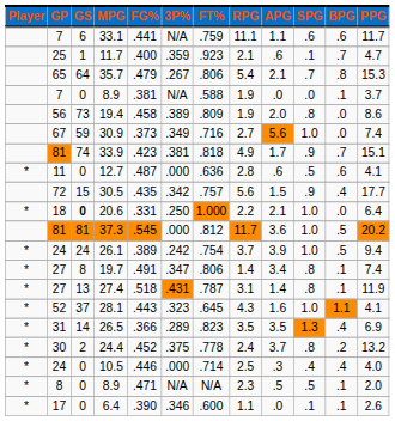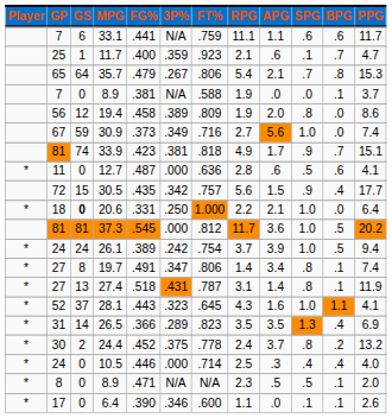 <table class="wikitable sortable" style="text-align:right;">
 <tr>
 <th style="background:#0072CE; color:#FE5000; border-top:#010101 3px solid; border-bottom:#010101 3px solid;">Player</th>
 <th style="background:#0072CE; color:#FE5000; border-top:#010101 3px solid; border-bottom:#010101 3px solid;">GP</th>
 <th style="background:#0072CE; color:#FE5000; border-top:#010101 3px solid; border-bottom:#010101 3px solid;">GS</th>
 <th style="background:#0072CE; color:#FE5000; border-top:#010101 3px solid; border-bottom:#010101 3px solid;">MPG</th>
 <th style="background:#0072CE; color:#FE5000; border-top:#010101 3px solid; border-bottom:#010101 3px solid;">FG%</th>
 <th style="background:#0072CE; color:#FE5000; border-top:#010101 3px solid; border-bottom:#010101 3px solid;">3P%</th>
 <th style="background:#0072CE; color:#FE5000; border-top:#010101 3px solid; border-bottom:#010101 3px solid;">FT%</th>
 <th style="background:#0072CE; color:#FE5000; border-top:#010101 3px solid; border-bottom:#010101 3px solid;">RPG</th>
 <th style="background:#0072CE; color:#FE5000; border-top:#010101 3px solid; border-bottom:#010101 3px solid;">APG</th>
 <th style="background:#0072CE; color:#FE5000; border-top:#010101 3px solid; border-bottom:#010101 3px solid;">SPG</th>
 <th style="background:#0072CE; color:#FE5000; border-top:#010101 3px solid; border-bottom:#010101 3px solid;">BPG</th>
 <th style="background:#0072CE; color:#FE5000; border-top:#010101 3px solid; border-bottom:#010101 3px solid;">PPG</th>
 </tr>
 <tr>
 </tr>
 <tr align="center">
 <td></td>
 <td>7</td>
 <td>6</td>
 <td>33.1</td>
 <td>.441</td>
 <td>N/A</td>
 <td>.759</td>
 <td>11.1</td>
 <td>1.1</td>
 <td>.6</td>
 <td>.6</td>
 <td>11.7</td>
 </tr>
 <tr>
 </tr>
 <tr align="center">
 <td></td>
 <td>25</td>
 <td>1</td>
 <td>11.7</td>
 <td>.400</td>
 <td>.359</td>
 <td>.923</td>
 <td>2.1</td>
 <td>.6</td>
 <td>.1</td>
 <td>.7</td>
 <td>4.7</td>
 </tr>
 <tr>
 </tr>
 <tr align="center">
 <td></td>
 <td>65</td>
 <td>64</td>
 <td>35.7</td>
 <td>.479</td>
 <td>.267</td>
 <td>.806</td>
 <td>5.4</td>
 <td>2.1</td>
 <td>.7</td>
 <td>.8</td>
 <td>15.3</td>
 </tr>
 <tr>
 </tr>
 <tr align="center">
 <td></td>
 <td>7</td>
 <td>0</td>
 <td>8.9</td>
 <td>.381</td>
 <td>N/A</td>
 <td>.588</td>
 <td>1.9</td>
 <td>.0</td>
 <td>.0</td>
 <td>.1</td>
 <td>3.7</td>
 </tr>
 <tr>
 </tr>
 <tr align="center">
 <td></td>
 <td>56</td>
-<td>73</td>
+<td>12</td>
 <td>19.4</td>
 <td>.458</td>
 <td>.389</td>
 <td>.809</td>
 <td>1.9</td>
 <td>2.0</td>
 <td>.8</td>
 <td>.0</td>
 <td>8.6</td>
 </tr>
 <tr>
 </tr>
 <tr align="center">
 <td></td>
 <td>67</td>
 <td>59</td>
 <td>30.9</td>
 <td>.373</td>
 <td>.349</td>
 <td>.716</td>
 <td>2.7</td>
 <td style="background:#ff8c00;">5.6</td>
 <td>1.0</td>
 <td>.0</td>
 <td>7.4</td>
 </tr>
 <tr>
 </tr>
 <tr align="center">
 <td></td>
 <td style="background:#ff8c00;">81</td>
 <td>74</td>
 <td>33.9</td>
 <td>.423</td>
 <td>.381</td>
 <td>.818</td>
 <td>4.9</td>
 <td>1.7</td>
 <td>.9</td>
 <td>.7</td>
 <td>15.1</td>
 </tr>
 <tr>
 </tr>
 <tr align="center">
 <td>*</td>
 <td>11</td>
 <td>0</td>
 <td>12.7</td>
 <td>.487</td>
 <td>.000</td>
 <td>.636</td>
 <td>2.8</td>
 <td>.6</td>
 <td>.5</td>
 <td>.6</td>
 <td>4.1</td>
 </tr>
 <tr>
 </tr>
 <tr align="center">
 <td></td>
 <td>72</td>
 <td>15</td>
 <td>30.5</td>
 <td>.435</td>
 <td>.342</td>
 <td>.757</td>
 <td>5.6</td>
 <td>1.5</td>
 <td>.9</td>
 <td>.4</td>
 <td>17.7</td>
 </tr>
 <tr>
 </tr>
 <tr align="center">
 <td>*</td>
 <td>18</td>
 <td><strong>0</strong></td>
 <td>20.6</td>
 <td>.331</td>
 <td>.250</td>
 <td style="background:#ff8c00;">1.000</td>
 <td>2.2</td>
 <td>2.1</td>
 <td>1.0</td>
 <td>.0</td>
 <td>6.4</td>
 </tr>
 <tr>
 </tr>
 <tr align="center">
 <td></td>
 <td style="background:#ff8c00;">81</td>
 <td style="background:#ff8c00;">81</td>
 <td style="background:#ff8c00;">37.3</td>
 <td style="background:#ff8c00;">.545</td>
 <td>.000</td>
 <td>.812</td>
 <td style="background:#ff8c00;">11.7</td>
 <td>3.6</td>
 <td>1.0</td>
 <td>.5</td>
 <td style="background:#ff8c00;">20.2</td>
 </tr>
 <tr>
 </tr>
 <tr align="center">
 <td>*</td>
 <td>24</td>
 <td>24</td>
 <td>26.1</td>
 <td>.389</td>
 <td>.242</td>
 <td>.754</td>
 <td>3.7</td>
 <td>3.9</td>
 <td>1.0</td>
 <td>.5</td>
 <td>9.4</td>
 </tr>
 <tr>
 </tr>
 <tr align="center">
 <td>*</td>
 <td>27</td>
 <td>8</td>
 <td>19.7</td>
 <td>.491</td>
 <td>.347</td>
 <td>.806</td>
 <td>1.4</td>
 <td>3.4</td>
 <td>.8</td>
 <td>.1</td>
 <td>7.4</td>
 </tr>
 <tr>
 </tr>
 <tr align="center">
 <td>*</td>
 <td>27</td>
 <td>13</td>
 <td>27.4</td>
 <td>.518</td>
 <td style="background:#ff8c00;">.431</td>
 <td>.787</td>
 <td>3.1</td>
 <td>1.4</td>
 <td>.8</td>
 <td>.1</td>
 <td>11.9</td>
 </tr>
 <tr>
 </tr>
 <tr align="center">
 <td>*</td>
 <td>52</td>
 <td>37</td>
 <td>28.1</td>
 <td>.443</td>
 <td>.323</td>
 <td>.645</td>
 <td>4.3</td>
 <td>1.6</td>
 <td>1.0</td>
 <td style="background:#ff8c00;">1.1</td>
 <td>4.1</td>
 </tr>
 <tr>
 </tr>
 <tr align="center">
 <td>*</td>
 <td>31</td>
 <td>14</td>
 <td>26.5</td>
 <td>.366</td>
 <td>.289</td>
 <td>.823</td>
 <td>3.5</td>
 <td>3.5</td>
 <td style="background:#ff8c00;">1.3</td>
 <td>.4</td>
 <td>6.9</td>
 </tr>
 <tr>
 </tr>
 <tr align="center">
 <td>*</td>
 <td>30</td>
 <td>2</td>
 <td>24.4</td>
 <td>.452</td>
 <td>.375</td>
 <td>.778</td>
 <td>2.4</td>
 <td>3.7</td>
 <td>.8</td>
 <td>.2</td>
 <td>13.2</td>
 </tr>
 <tr>
 </tr>
 <tr align="center">
 <td>*</td>
 <td>24</td>
 <td>0</td>
 <td>10.5</td>
 <td>.446</td>
 <td>.000</td>
 <td>.714</td>
 <td>2.5</td>
 <td>.3</td>
 <td>.4</td>
 <td>.4</td>
 <td>4.0</td>
 </tr>
 <tr>
 </tr>
 <tr align="center">
 <td>*</td>
 <td>8</td>
 <td>0</td>
 <td>8.9</td>
 <td>.471</td>
 <td>N/A</td>
 <td>N/A</td>
 <td>2.3</td>
 <td>.5</td>
 <td>.5</td>
 <td>.1</td>
 <td>2.0</td>
 </tr>
 <tr>
 </tr>
 <tr align="center">
 <td>*</td>
 <td>17</td>
 <td>0</td>
 <td>6.4</td>
 <td>.390</td>
 <td>.346</td>
 <td>.600</td>
 <td>1.1</td>
 <td>.0</td>
 <td>.1</td>
 <td>.1</td>
 <td>2.6</td>
 </tr>
 </table>
